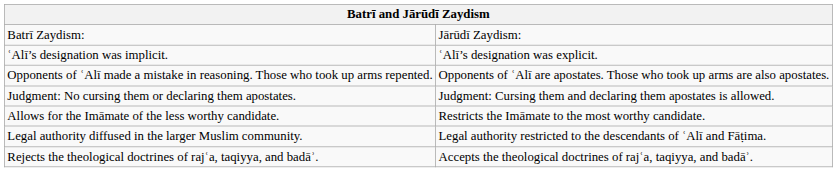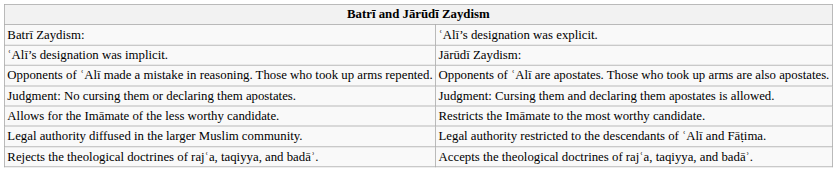 <table class="wikitable">
 <tr>
 <th colspan="4">Batrī and Jārūdī Zaydism</th>
 </tr>
 <tr>
 <td>Batrī Zaydism:</td>
-<td>Jārūdī Zaydism:</td>
+<td>ʿAlī’s designation was explicit.</td>
 </tr>
 <tr>
 <td>ʿAlī’s designation was implicit.</td>
-<td>ʿAlī’s designation was explicit.</td>
+<td>Jārūdī Zaydism:</td>
 </tr>
 <tr>
 <td>Opponents of ʿAlī made a mistake in reasoning. Those who took up arms repented.</td>
 <td>Opponents of ʿAlī are apostates. Those who took up arms are also apostates.</td>
 </tr>
 <tr>
 <td>Judgment: No cursing them or declaring them apostates.</td>
 <td>Judgment: Cursing them and declaring them apostates is allowed.</td>
 </tr>
 <tr>
 <td>Allows for the Imāmate of the less worthy candidate.</td>
 <td>Restricts the Imāmate to the most worthy candidate.</td>
 </tr>
 <tr>
 <td>Legal authority diffused in the larger Muslim community.</td>
 <td>Legal authority restricted to the descendants of ʿAlī and Fāṭima.</td>
 </tr>
 <tr>
 <td>Rejects the theological doctrines of rajʿa, taqiyya, and badāʾ.</td>
 <td>Accepts the theological doctrines of rajʿa, taqiyya, and badāʾ.</td>
 </tr>
 </table>
